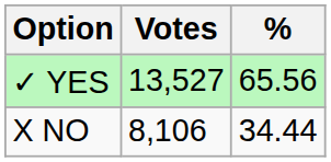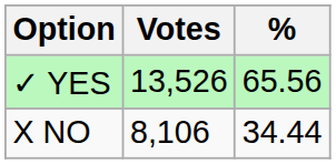 <table class="wikitable">
 <tr>
 <th>Option</th>
 <th>Votes</th>
 <th>%</th>
 </tr>
 <tr>
 <td style=background:#bbf8be>✓ YES</td>
-<td style=background:#bbf8be>13,527</td>
+<td style=background:#bbf8be>13,526</td>
 <td style=background:#bbf8be>65.56</td>
 </tr>
 <tr>
 <td>X NO</td>
 <td>8,106</td>
 <td>34.44</td>
 </tr>
 </table>
